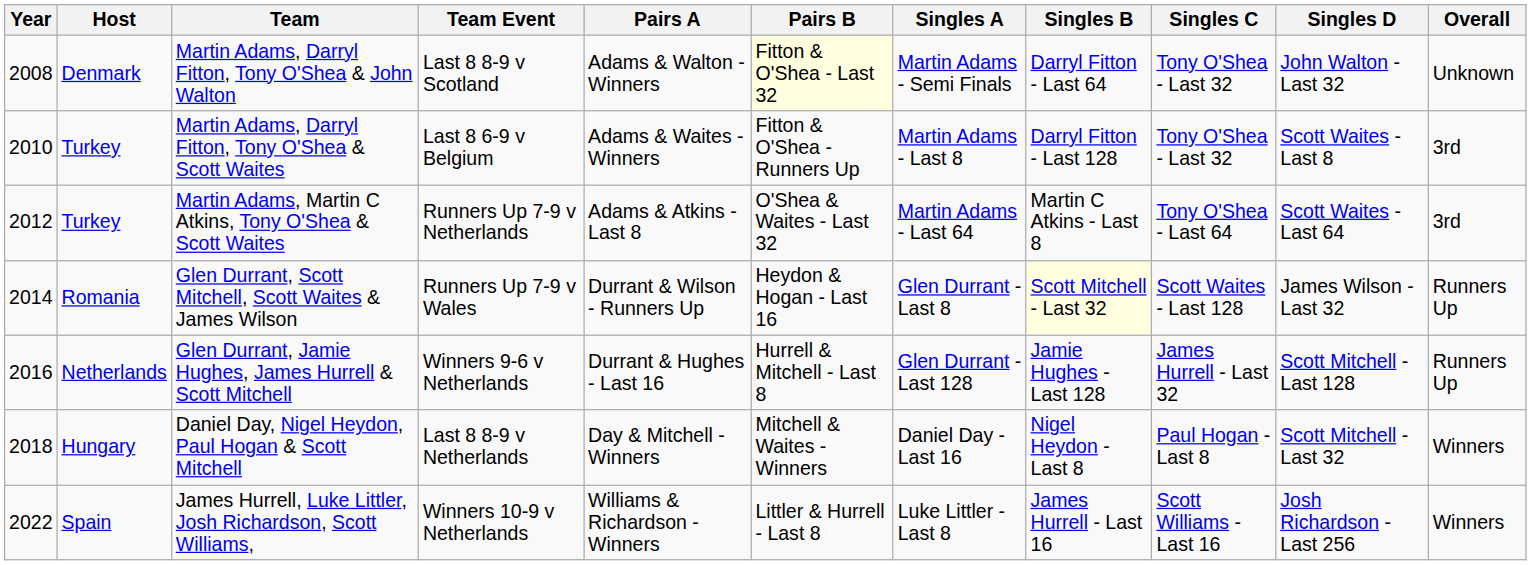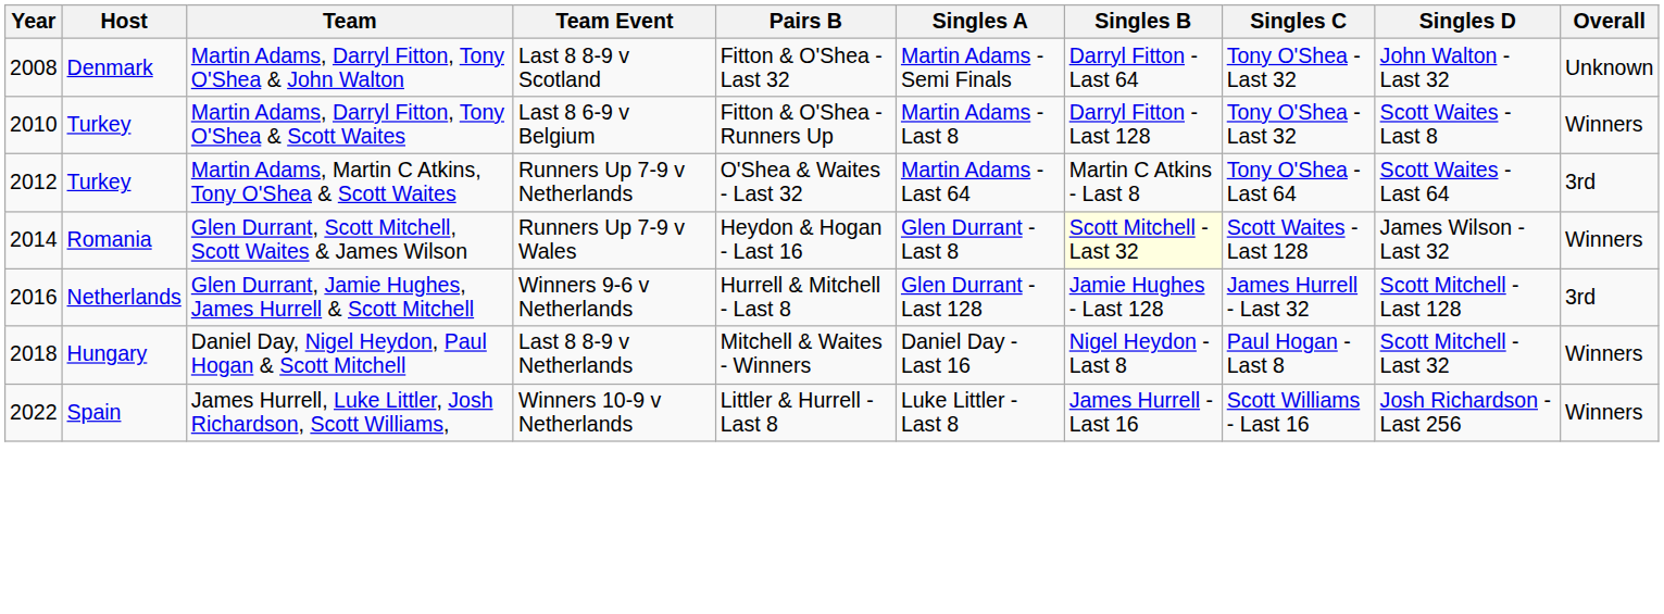 <table class="wikitable">
 <tr>
 <th>Year</th>
 <th>Host</th>
 <th>Team</th>
 <th>Team Event</th>
-<th>Pairs A</th>
 <th>Pairs B</th>
 <th>Singles A</th>
 <th>Singles B</th>
 <th>Singles C</th>
 <th>Singles D</th>
 <th>Overall</th>
 </tr>
 <tr>
 <td>2008</td>
 <td><a href='#'>Denmark</a></td>
 <td><a href='#'>Martin Adams</a>, <a href='#'>Darryl Fitton</a>, <a href='#'>Tony O'Shea</a> & <a href='#'>John Walton</a></td>
 <td>Last 8   8-9 v Scotland</td>
-<td>Adams & Walton - Winners</td>
-<td style="background: lightyellow;">Fitton & O'Shea - Last 32</td>
+<td>Fitton & O'Shea - Last 32</td>
 <td><a href='#'>Martin Adams</a> - Semi Finals</td>
 <td><a href='#'>Darryl Fitton</a> - Last 64</td>
 <td><a href='#'>Tony O'Shea</a> - Last 32</td>
 <td><a href='#'>John Walton</a> - Last 32</td>
 <td>Unknown</td>
 </tr>
 <tr>
 <td>2010</td>
 <td><a href='#'>Turkey</a></td>
 <td><a href='#'>Martin Adams</a>, <a href='#'>Darryl Fitton</a>, <a href='#'>Tony O'Shea</a> & <a href='#'>Scott Waites</a></td>
 <td>Last 8 6-9 v Belgium</td>
-<td>Adams & Waites - Winners</td>
 <td>Fitton & O'Shea - Runners Up</td>
 <td><a href='#'>Martin Adams</a> - Last 8</td>
 <td><a href='#'>Darryl Fitton</a> - Last 128</td>
 <td><a href='#'>Tony O'Shea</a> - Last 32</td>
 <td><a href='#'>Scott Waites</a> -  Last 8</td>
-<td>3rd</td>
+<td>Winners</td>
 </tr>
 <tr>
 <td>2012</td>
 <td><a href='#'>Turkey</a></td>
 <td><a href='#'>Martin Adams</a>, Martin C Atkins, <a href='#'>Tony O'Shea</a> & <a href='#'>Scott Waites</a></td>
 <td>Runners Up 7-9 v Netherlands</td>
-<td>Adams & Atkins - Last 8</td>
 <td>O'Shea & Waites - Last 32</td>
 <td><a href='#'>Martin Adams</a> - Last 64</td>
 <td>Martin C Atkins - Last 8</td>
 <td><a href='#'>Tony O'Shea</a> - Last 64</td>
 <td><a href='#'>Scott Waites</a> - Last 64</td>
 <td>3rd</td>
 </tr>
 <tr>
 <td>2014</td>
 <td><a href='#'>Romania</a></td>
 <td><a href='#'>Glen Durrant</a>, <a href='#'>Scott Mitchell</a>, <a href='#'>Scott Waites</a> & James Wilson</td>
 <td>Runners Up 7-9 v Wales</td>
-<td>Durrant & Wilson - Runners Up</td>
 <td>Heydon & Hogan - Last 16</td>
 <td><a href='#'>Glen Durrant</a> - Last 8</td>
 <td style="background: lightyellow;"><a href='#'>Scott Mitchell</a> - Last 32</td>
 <td><a href='#'>Scott Waites</a> - Last 128</td>
 <td>James Wilson - Last 32</td>
-<td>Runners Up</td>
+<td>Winners</td>
 </tr>
 <tr>
 <td>2016</td>
 <td><a href='#'>Netherlands</a></td>
 <td><a href='#'>Glen Durrant</a>, <a href='#'>Jamie Hughes</a>, <a href='#'>James Hurrell</a> & <a href='#'>Scott Mitchell</a></td>
 <td>Winners 9-6 v Netherlands</td>
-<td>Durrant & Hughes - Last 16</td>
 <td>Hurrell & Mitchell - Last 8</td>
 <td><a href='#'>Glen Durrant</a> - Last 128</td>
 <td><a href='#'>Jamie Hughes</a> - Last 128</td>
 <td><a href='#'>James Hurrell</a> - Last 32</td>
 <td><a href='#'>Scott Mitchell</a> - Last 128</td>
-<td>Runners Up</td>
+<td>3rd</td>
 </tr>
 <tr>
 <td>2018</td>
 <td><a href='#'>Hungary</a></td>
 <td>Daniel Day, <a href='#'>Nigel Heydon</a>, <a href='#'>Paul Hogan</a> & <a href='#'>Scott Mitchell</a></td>
 <td>Last 8 8-9 v Netherlands</td>
-<td>Day & Mitchell - Winners</td>
 <td>Mitchell & Waites - Winners</td>
 <td>Daniel Day - Last 16</td>
 <td><a href='#'>Nigel Heydon</a> - Last 8</td>
 <td><a href='#'>Paul Hogan</a> - Last 8</td>
 <td><a href='#'>Scott Mitchell</a> - Last 32</td>
 <td>Winners</td>
 </tr>
 <tr>
 <td>2022</td>
 <td><a href='#'>Spain</a></td>
 <td>James Hurrell, <a href='#'>Luke Littler</a>, <a href='#'>Josh Richardson</a>, <a href='#'>Scott Williams</a>,</td>
 <td>Winners 10-9  v Netherlands</td>
-<td>Williams & Richardson - Winners</td>
 <td>Littler & Hurrell - Last 8</td>
 <td>Luke Littler - Last 8</td>
 <td><a href='#'>James Hurrell</a> - Last 16</td>
 <td><a href='#'>Scott Williams</a> - Last 16</td>
 <td><a href='#'>Josh Richardson</a> - Last 256</td>
 <td>Winners</td>
 </tr>
 </table>
